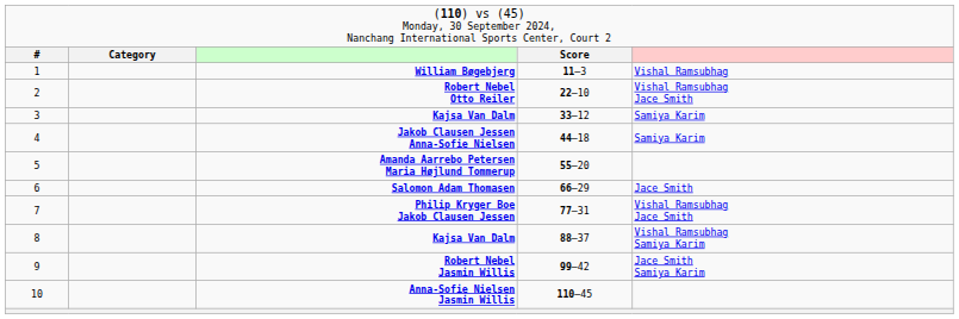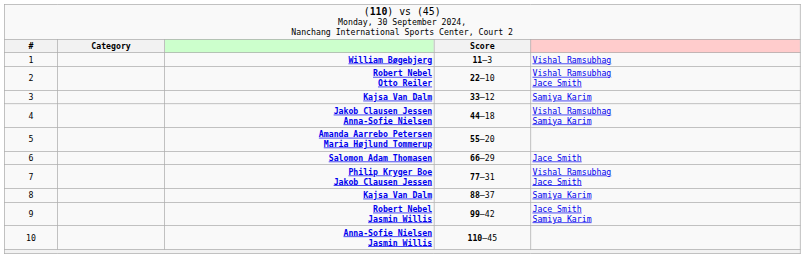 <table class="wikitable mw-collapsible mw-collapsed" style="font-size:90%; text-align:center" width="90%">
 <tr>
 <td colspan="5"><big>(<strong>110</strong>) <strong></strong> vs  (45)</big><br>Monday, 30 September 2024, <br>Nanchang International Sports Center, Court 2</td>
 </tr>
 <tr>
 <th width="25">#</th>
 <th width="50">Category</th>
 <th style="background-color:#CCFFCC" width="150"></th>
 <th width="50">Score<br></th>
 <th style="background-color:#FFCCCC" width="150"></th>
 </tr>
 <tr>
 <td>1</td>
 <td></td>
 <td align="right"><strong><a href='#'>William Bøgebjerg</a> </strong></td>
 <td><strong>11</strong>–3<br></td>
 <td align="left"> <a href='#'>Vishal Ramsubhag</a></td>
 </tr>
 <tr>
 <td>2</td>
 <td></td>
 <td align="right"><strong><a href='#'>Robert Nebel</a> <br><a href='#'>Otto Reiler</a> </strong></td>
 <td><strong>22</strong>–10<br></td>
 <td align="left"> <a href='#'>Vishal Ramsubhag</a><br> <a href='#'>Jace Smith</a></td>
 </tr>
 <tr>
 <td>3</td>
 <td></td>
 <td align="right"><strong><a href='#'>Kajsa Van Dalm</a> </strong></td>
 <td><strong>33</strong>–12<br></td>
 <td align="left"> <a href='#'>Samiya Karim</a></td>
 </tr>
 <tr>
 <td>4</td>
 <td></td>
 <td align="right"><strong><a href='#'>Jakob Clausen Jessen</a> <br><a href='#'>Anna-Sofie Nielsen</a> </strong></td>
 <td><strong>44</strong>–18<br></td>
-<td align="left"> <a href='#'>Samiya Karim</a></td>
+<td align="left"> <a href='#'>Vishal Ramsubhag</a><br> <a href='#'>Samiya Karim</a></td>
 </tr>
 <tr>
 <td>5</td>
 <td></td>
 <td align="right"><strong><a href='#'>Amanda Aarrebo Petersen</a> <br><a href='#'>Maria Højlund Tommerup</a> </strong></td>
 <td><strong>55</strong>–20<br></td>
 <td align="left"> <br></td>
 </tr>
 <tr>
 <td>6</td>
 <td></td>
 <td align="right"><strong><a href='#'>Salomon Adam Thomasen</a> </strong></td>
 <td><strong>66</strong>–29<br></td>
 <td align="left"> <a href='#'>Jace Smith</a></td>
 </tr>
 <tr>
 <td>7</td>
 <td></td>
 <td align="right"><strong><a href='#'>Philip Kryger Boe</a> <br><a href='#'>Jakob Clausen Jessen</a> </strong></td>
 <td><strong>77</strong>–31<br></td>
 <td align="left"> <a href='#'>Vishal Ramsubhag</a><br> <a href='#'>Jace Smith</a></td>
 </tr>
 <tr>
 <td>8</td>
 <td></td>
 <td align="right"><strong><a href='#'>Kajsa Van Dalm</a> </strong></td>
 <td><strong>88</strong>–37<br></td>
-<td align="left"> <a href='#'>Vishal Ramsubhag</a><br> <a href='#'>Samiya Karim</a></td>
+<td align="left"> <a href='#'>Samiya Karim</a></td>
 </tr>
 <tr>
 <td>9</td>
 <td></td>
 <td align="right"><strong><a href='#'>Robert Nebel</a> <br><a href='#'>Jasmin Willis</a> </strong></td>
 <td><strong>99</strong>–42<br></td>
 <td align="left"> <a href='#'>Jace Smith</a><br> <a href='#'>Samiya Karim</a></td>
 </tr>
 <tr>
 <td>10</td>
 <td></td>
 <td align="right"><strong><a href='#'>Anna-Sofie Nielsen</a> <br><a href='#'>Jasmin Willis</a> </strong></td>
 <td><strong>110</strong>–45<br></td>
 <td align="left"> <br></td>
 </tr>
 <tr>
 <th colspan="5"></th>
 </tr>
 </table>
